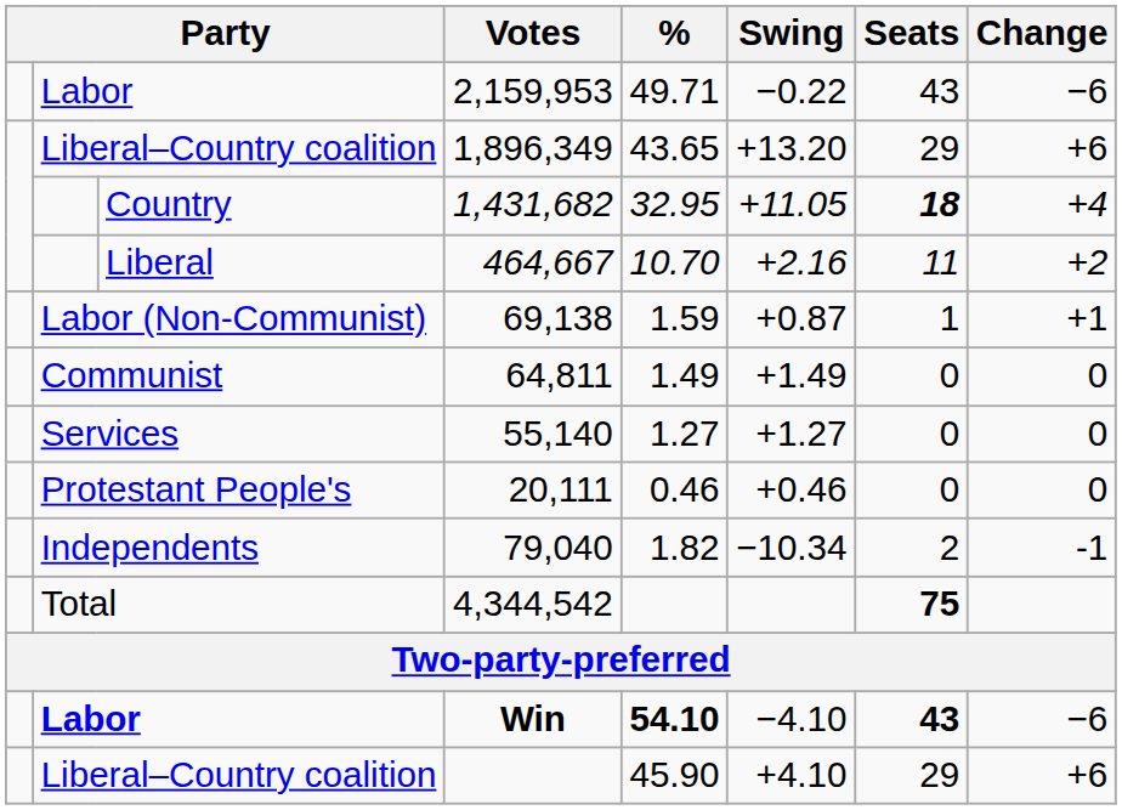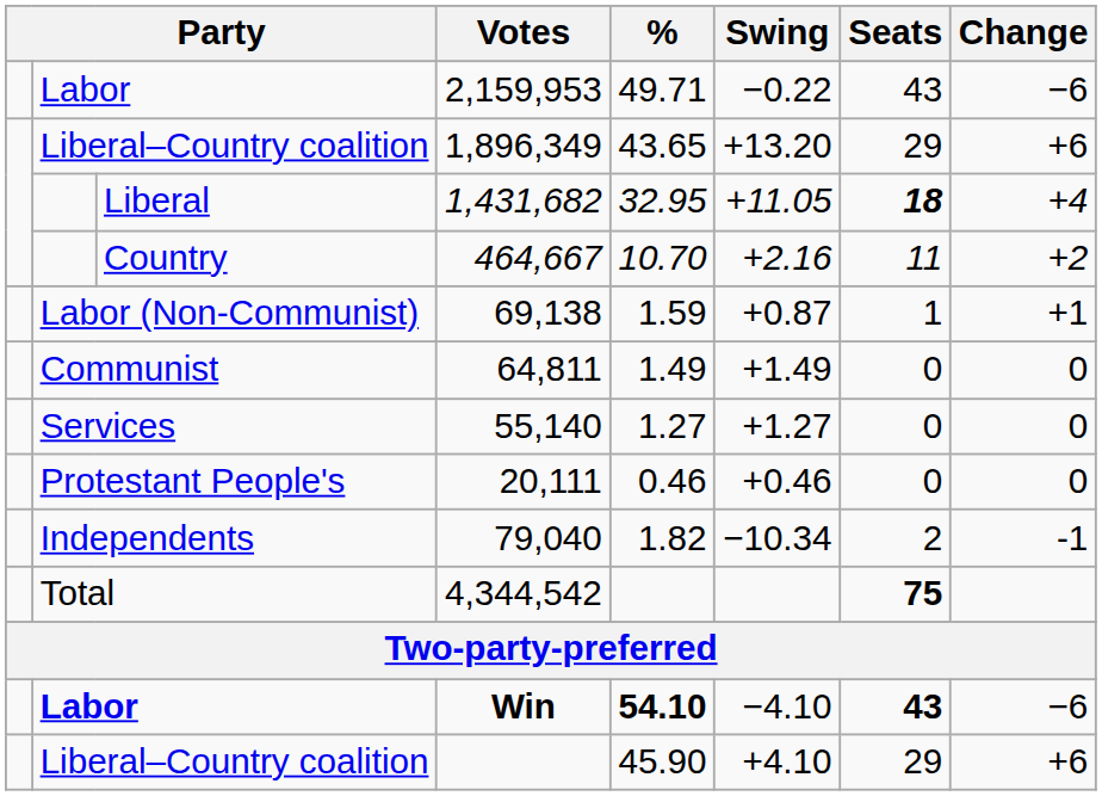 <table class="wikitable">
 <tr>
 <th colspan=3 style="width:180px">Party</th>
 <th style="width:70px">Votes</th>
 <th style="width:40px">%</th>
 <th style="width:40px">Swing</th>
 <th style="width:40px">Seats</th>
 <th style="width:40px">Change</th>
 </tr>
 <tr>
 <td> </td>
 <td colspan=2><a href='#'>Labor</a></td>
 <td align=right>2,159,953</td>
 <td align=right>49.71</td>
 <td align=right>−0.22</td>
 <td align=right>43</td>
 <td align=right>−6</td>
 </tr>
 <tr>
 <td rowspan=3> </td>
 <td colspan=2><a href='#'>Liberal–Country coalition</a></td>
 <td align=right>1,896,349</td>
 <td align=right>43.65</td>
 <td align=right>+13.20</td>
 <td align=right>29</td>
 <td align=right>+6</td>
 </tr>
 <tr>
 <td> </td>
-<td><a href='#'>Country</a></td>
+<td><a href='#'>Liberal</a></td>
 <td align=right><em>1,431,682</em></td>
 <td align=right><em>32.95</em></td>
 <td align=right><em>+11.05</em></td>
 <td align=right><strong><em>18</em></strong></td>
 <td align=right><em>+4</em></td>
 </tr>
 <tr>
 <td> </td>
-<td><a href='#'>Liberal</a></td>
+<td><a href='#'>Country</a></td>
 <td align=right><em>464,667</em></td>
 <td align=right><em>10.70</em></td>
 <td align=right><em>+2.16</em></td>
 <td align=right><em>11</em></td>
 <td align=right><em>+2</em></td>
 </tr>
 <tr>
 <td> </td>
 <td colspan=2><a href='#'>Labor (Non-Communist)</a></td>
 <td align=right>69,138</td>
 <td align=right>1.59</td>
 <td align=right>+0.87</td>
 <td align=right>1</td>
 <td align=right>+1</td>
 </tr>
 <tr>
 <td> </td>
 <td colspan=2><a href='#'>Communist</a></td>
 <td align=right>64,811</td>
 <td align=right>1.49</td>
 <td align=right>+1.49</td>
 <td align=right>0</td>
 <td align=right>0</td>
 </tr>
 <tr>
 <td> </td>
 <td colspan=2><a href='#'>Services</a></td>
 <td align=right>55,140</td>
 <td align=right>1.27</td>
 <td align=right>+1.27</td>
 <td align=right>0</td>
 <td align=right>0</td>
 </tr>
 <tr>
 <td> </td>
 <td colspan=2><a href='#'>Protestant People's</a></td>
 <td align=right>20,111</td>
 <td align=right>0.46</td>
 <td align=right>+0.46</td>
 <td align=right>0</td>
 <td align=right>0</td>
 </tr>
 <tr>
 <td> </td>
 <td colspan=2><a href='#'>Independents</a></td>
 <td align=right>79,040</td>
 <td align=right>1.82</td>
 <td align=right>−10.34</td>
 <td align=right>2</td>
 <td align=right>-1</td>
 </tr>
 <tr>
 <td> </td>
 <td colspan=2>Total</td>
 <td align=right>4,344,542</td>
 <td align=right> </td>
 <td align=right> </td>
 <td align=right><strong>75</strong></td>
 <td align=right></td>
 </tr>
 <tr>
 <th colspan=8 align=center><a href='#'>Two-party-preferred</a> </th>
 </tr>
 <tr>
 <td> </td>
 <td colspan=2><strong><a href='#'>Labor</a></strong></td>
 <td align=center><strong>Win</strong></td>
 <td align=right><strong>54.10</strong></td>
 <td align=right>−4.10</td>
 <td align=right><strong>43</strong></td>
 <td align=right>−6</td>
 </tr>
 <tr>
 <td> </td>
 <td colspan=2><a href='#'>Liberal–Country coalition</a></td>
 <td align=center></td>
 <td align=right>45.90</td>
 <td align=right>+4.10</td>
 <td align=right>29</td>
 <td align=right>+6</td>
 </tr>
 </table>
